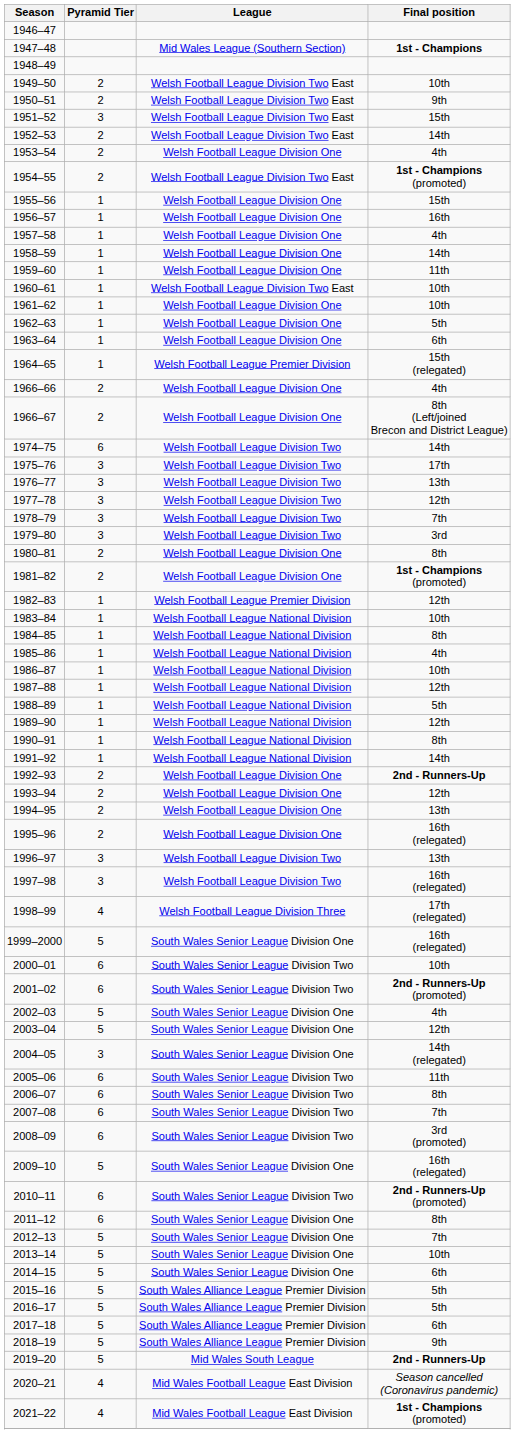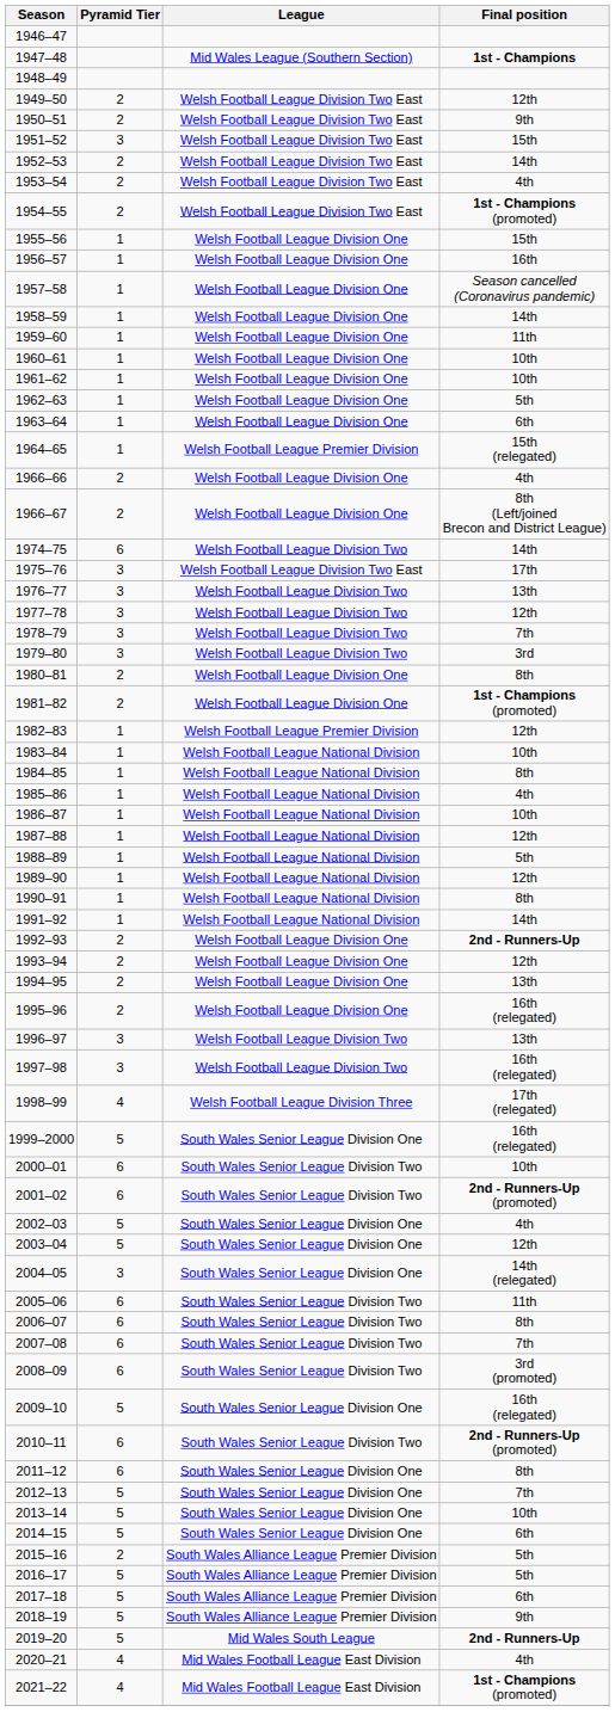 <table class="wikitable" style="text-align: center">
 <tr>
 <th>Season</th>
 <th>Pyramid Tier</th>
 <th>League</th>
 <th>Final position</th>
 </tr>
 <tr>
 <td>1946–47</td>
 <td></td>
 <td></td>
 <td></td>
 </tr>
 <tr>
 <td>1947–48</td>
 <td></td>
 <td><a href='#'>Mid Wales League (Southern Section)</a></td>
 <td><strong>1st - Champions</strong></td>
 </tr>
 <tr>
 <td>1948–49</td>
 <td></td>
 <td></td>
 <td></td>
 </tr>
 <tr>
 <td>1949–50</td>
 <td>2</td>
 <td><a href='#'>Welsh Football League Division Two</a> East</td>
-<td>10th</td>
+<td>12th</td>
 </tr>
 <tr>
 <td>1950–51</td>
 <td>2</td>
 <td><a href='#'>Welsh Football League Division Two</a> East</td>
 <td>9th</td>
 </tr>
 <tr>
 <td>1951–52</td>
 <td>3</td>
 <td><a href='#'>Welsh Football League Division Two</a> East</td>
 <td>15th</td>
 </tr>
 <tr>
 <td>1952–53</td>
 <td>2</td>
 <td><a href='#'>Welsh Football League Division Two</a> East</td>
 <td>14th</td>
 </tr>
 <tr>
 <td>1953–54</td>
 <td>2</td>
-<td><a href='#'>Welsh Football League Division One</a></td>
+<td><a href='#'>Welsh Football League Division Two</a> East</td>
 <td>4th</td>
 </tr>
 <tr>
 <td>1954–55</td>
 <td>2</td>
 <td><a href='#'>Welsh Football League Division Two</a> East</td>
 <td><strong>1st - Champions</strong><br>(promoted)</td>
 </tr>
 <tr>
 <td>1955–56</td>
 <td>1</td>
 <td><a href='#'>Welsh Football League Division One</a></td>
 <td>15th</td>
 </tr>
 <tr>
 <td>1956–57</td>
 <td>1</td>
 <td><a href='#'>Welsh Football League Division One</a></td>
 <td>16th</td>
 </tr>
 <tr>
 <td>1957–58</td>
 <td>1</td>
 <td><a href='#'>Welsh Football League Division One</a></td>
-<td>4th</td>
+<td><em>Season cancelled<br>(Coronavirus pandemic)</em></td>
 </tr>
 <tr>
 <td>1958–59</td>
 <td>1</td>
 <td><a href='#'>Welsh Football League Division One</a></td>
 <td>14th</td>
 </tr>
 <tr>
 <td>1959–60</td>
 <td>1</td>
 <td><a href='#'>Welsh Football League Division One</a></td>
 <td>11th</td>
 </tr>
 <tr>
 <td>1960–61</td>
 <td>1</td>
-<td><a href='#'>Welsh Football League Division Two</a> East</td>
+<td><a href='#'>Welsh Football League Division One</a></td>
 <td>10th</td>
 </tr>
 <tr>
 <td>1961–62</td>
 <td>1</td>
 <td><a href='#'>Welsh Football League Division One</a></td>
 <td>10th</td>
 </tr>
 <tr>
 <td>1962–63</td>
 <td>1</td>
 <td><a href='#'>Welsh Football League Division One</a></td>
 <td>5th</td>
 </tr>
 <tr>
 <td>1963–64</td>
 <td>1</td>
 <td><a href='#'>Welsh Football League Division One</a></td>
 <td>6th</td>
 </tr>
 <tr>
 <td>1964–65</td>
 <td>1</td>
 <td><a href='#'>Welsh Football League Premier Division</a></td>
 <td>15th<br>(relegated)</td>
 </tr>
 <tr>
 <td>1966–66</td>
 <td>2</td>
 <td><a href='#'>Welsh Football League Division One</a></td>
 <td>4th</td>
 </tr>
 <tr>
 <td>1966–67</td>
 <td>2</td>
 <td><a href='#'>Welsh Football League Division One</a></td>
 <td>8th<br>(Left/joined<br>Brecon and District League)</td>
 </tr>
 <tr>
 <td>1974–75</td>
 <td>6</td>
 <td><a href='#'>Welsh Football League Division Two</a></td>
 <td>14th</td>
 </tr>
 <tr>
 <td>1975–76</td>
 <td>3</td>
-<td><a href='#'>Welsh Football League Division Two</a></td>
+<td><a href='#'>Welsh Football League Division Two</a> East</td>
 <td>17th</td>
 </tr>
 <tr>
 <td>1976–77</td>
 <td>3</td>
 <td><a href='#'>Welsh Football League Division Two</a></td>
 <td>13th</td>
 </tr>
 <tr>
 <td>1977–78</td>
 <td>3</td>
 <td><a href='#'>Welsh Football League Division Two</a></td>
 <td>12th</td>
 </tr>
 <tr>
 <td>1978–79</td>
 <td>3</td>
 <td><a href='#'>Welsh Football League Division Two</a></td>
 <td>7th</td>
 </tr>
 <tr>
 <td>1979–80</td>
 <td>3</td>
 <td><a href='#'>Welsh Football League Division Two</a></td>
 <td>3rd</td>
 </tr>
 <tr>
 <td>1980–81</td>
 <td>2</td>
 <td><a href='#'>Welsh Football League Division One</a></td>
 <td>8th</td>
 </tr>
 <tr>
 <td>1981–82</td>
 <td>2</td>
 <td><a href='#'>Welsh Football League Division One</a></td>
 <td><strong>1st - Champions</strong><br>(promoted)</td>
 </tr>
 <tr>
 <td>1982–83</td>
 <td>1</td>
 <td><a href='#'>Welsh Football League Premier Division</a></td>
 <td>12th</td>
 </tr>
 <tr>
 <td>1983–84</td>
 <td>1</td>
 <td><a href='#'>Welsh Football League National Division</a></td>
 <td>10th</td>
 </tr>
 <tr>
 <td>1984–85</td>
 <td>1</td>
 <td><a href='#'>Welsh Football League National Division</a></td>
 <td>8th</td>
 </tr>
 <tr>
 <td>1985–86</td>
 <td>1</td>
 <td><a href='#'>Welsh Football League National Division</a></td>
 <td>4th</td>
 </tr>
 <tr>
 <td>1986–87</td>
 <td>1</td>
 <td><a href='#'>Welsh Football League National Division</a></td>
 <td>10th</td>
 </tr>
 <tr>
 <td>1987–88</td>
 <td>1</td>
 <td><a href='#'>Welsh Football League National Division</a></td>
 <td>12th</td>
 </tr>
 <tr>
 <td>1988–89</td>
 <td>1</td>
 <td><a href='#'>Welsh Football League National Division</a></td>
 <td>5th</td>
 </tr>
 <tr>
 <td>1989–90</td>
 <td>1</td>
 <td><a href='#'>Welsh Football League National Division</a></td>
 <td>12th</td>
 </tr>
 <tr>
 <td>1990–91</td>
 <td>1</td>
 <td><a href='#'>Welsh Football League National Division</a></td>
 <td>8th</td>
 </tr>
 <tr>
 <td>1991–92</td>
 <td>1</td>
 <td><a href='#'>Welsh Football League National Division</a></td>
 <td>14th</td>
 </tr>
 <tr>
 <td>1992–93</td>
 <td>2</td>
 <td><a href='#'>Welsh Football League Division One</a></td>
 <td><strong>2nd - Runners-Up</strong></td>
 </tr>
 <tr>
 <td>1993–94</td>
 <td>2</td>
 <td><a href='#'>Welsh Football League Division One</a></td>
 <td>12th</td>
 </tr>
 <tr>
 <td>1994–95</td>
 <td>2</td>
 <td><a href='#'>Welsh Football League Division One</a></td>
 <td>13th</td>
 </tr>
 <tr>
 <td>1995–96</td>
 <td>2</td>
 <td><a href='#'>Welsh Football League Division One</a></td>
 <td>16th<br>(relegated)</td>
 </tr>
 <tr>
 <td>1996–97</td>
 <td>3</td>
 <td><a href='#'>Welsh Football League Division Two</a></td>
 <td>13th</td>
 </tr>
 <tr>
 <td>1997–98</td>
 <td>3</td>
 <td><a href='#'>Welsh Football League Division Two</a></td>
 <td>16th<br>(relegated)</td>
 </tr>
 <tr>
 <td>1998–99</td>
 <td>4</td>
 <td><a href='#'>Welsh Football League Division Three</a></td>
 <td>17th<br>(relegated)</td>
 </tr>
 <tr>
 <td>1999–2000</td>
 <td>5</td>
 <td><a href='#'>South Wales Senior League</a> Division One</td>
 <td>16th<br>(relegated)</td>
 </tr>
 <tr>
 <td>2000–01</td>
 <td>6</td>
 <td><a href='#'>South Wales Senior League</a> Division Two</td>
 <td>10th</td>
 </tr>
 <tr>
 <td>2001–02</td>
 <td>6</td>
 <td><a href='#'>South Wales Senior League</a> Division Two</td>
 <td><strong>2nd - Runners-Up</strong><br>(promoted)</td>
 </tr>
 <tr>
 <td>2002–03</td>
 <td>5</td>
 <td><a href='#'>South Wales Senior League</a> Division One</td>
 <td>4th</td>
 </tr>
 <tr>
 <td>2003–04</td>
 <td>5</td>
 <td><a href='#'>South Wales Senior League</a> Division One</td>
 <td>12th</td>
 </tr>
 <tr>
 <td>2004–05</td>
 <td>3</td>
 <td><a href='#'>South Wales Senior League</a> Division One</td>
 <td>14th<br>(relegated)</td>
 </tr>
 <tr>
 <td>2005–06</td>
 <td>6</td>
 <td><a href='#'>South Wales Senior League</a> Division Two</td>
 <td>11th</td>
 </tr>
 <tr>
 <td>2006–07</td>
 <td>6</td>
 <td><a href='#'>South Wales Senior League</a> Division Two</td>
 <td>8th</td>
 </tr>
 <tr>
 <td>2007–08</td>
 <td>6</td>
 <td><a href='#'>South Wales Senior League</a> Division Two</td>
 <td>7th</td>
 </tr>
 <tr>
 <td>2008–09</td>
 <td>6</td>
 <td><a href='#'>South Wales Senior League</a> Division Two</td>
 <td>3rd<br>(promoted)</td>
 </tr>
 <tr>
 <td>2009–10</td>
 <td>5</td>
 <td><a href='#'>South Wales Senior League</a> Division One</td>
 <td>16th<br>(relegated)</td>
 </tr>
 <tr>
 <td>2010–11</td>
 <td>6</td>
 <td><a href='#'>South Wales Senior League</a> Division Two</td>
 <td><strong>2nd - Runners-Up</strong><br>(promoted)</td>
 </tr>
 <tr>
 <td>2011–12</td>
 <td>6</td>
 <td><a href='#'>South Wales Senior League</a> Division One</td>
 <td>8th</td>
 </tr>
 <tr>
 <td>2012–13</td>
 <td>5</td>
 <td><a href='#'>South Wales Senior League</a> Division One</td>
 <td>7th</td>
 </tr>
 <tr>
 <td>2013–14</td>
 <td>5</td>
 <td><a href='#'>South Wales Senior League</a> Division One</td>
 <td>10th</td>
 </tr>
 <tr>
 <td>2014–15</td>
 <td>5</td>
 <td><a href='#'>South Wales Senior League</a> Division One</td>
 <td>6th</td>
 </tr>
 <tr>
 <td>2015–16</td>
-<td>5</td>
+<td>2</td>
 <td><a href='#'>South Wales Alliance League</a> Premier Division</td>
 <td>5th</td>
 </tr>
 <tr>
 <td>2016–17</td>
 <td>5</td>
 <td><a href='#'>South Wales Alliance League</a> Premier Division</td>
 <td>5th</td>
 </tr>
 <tr>
 <td>2017–18</td>
 <td>5</td>
 <td><a href='#'>South Wales Alliance League</a> Premier Division</td>
 <td>6th</td>
 </tr>
 <tr>
 <td>2018–19</td>
 <td>5</td>
 <td><a href='#'>South Wales Alliance League</a> Premier Division</td>
 <td>9th</td>
 </tr>
 <tr>
 <td>2019–20</td>
 <td>5</td>
 <td><a href='#'>Mid Wales South League</a></td>
 <td><strong>2nd - Runners-Up</strong></td>
 </tr>
 <tr>
 <td>2020–21</td>
 <td>4</td>
 <td><a href='#'>Mid Wales Football League</a> East Division</td>
-<td><em>Season cancelled<br>(Coronavirus pandemic)</em></td>
+<td>4th</td>
 </tr>
 <tr>
 <td>2021–22</td>
 <td>4</td>
 <td><a href='#'>Mid Wales Football League</a> East Division</td>
 <td><strong>1st - Champions</strong><br>(promoted)</td>
 </tr>
 <tr>
 </tr>
 <tr>
 </tr>
 </table>
